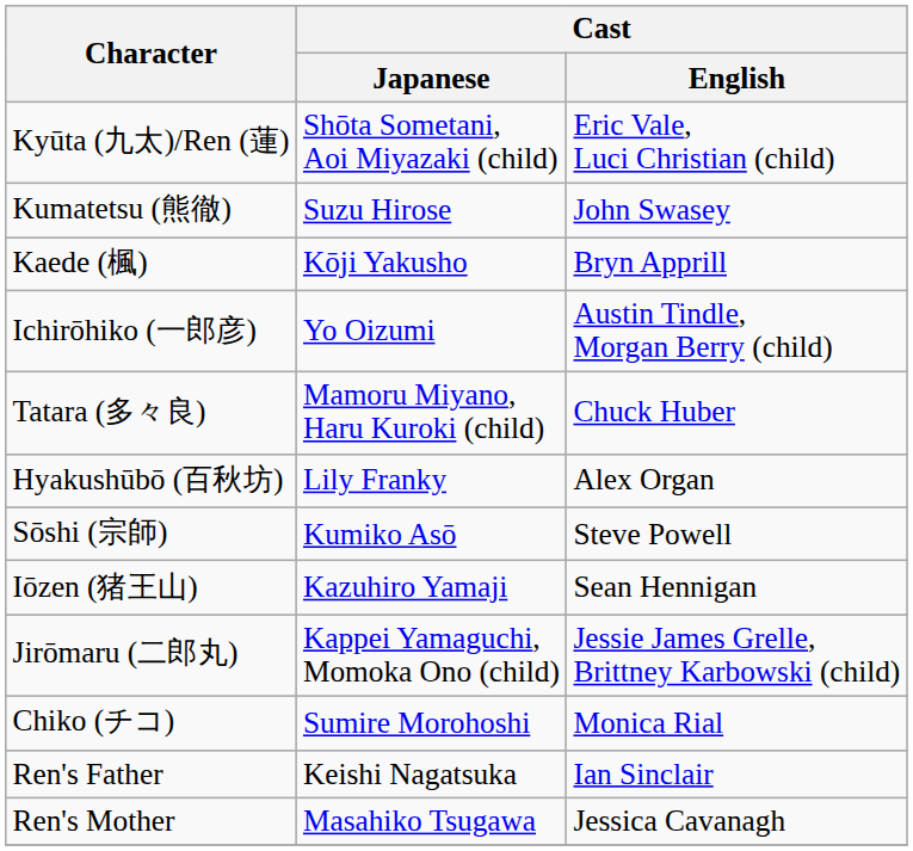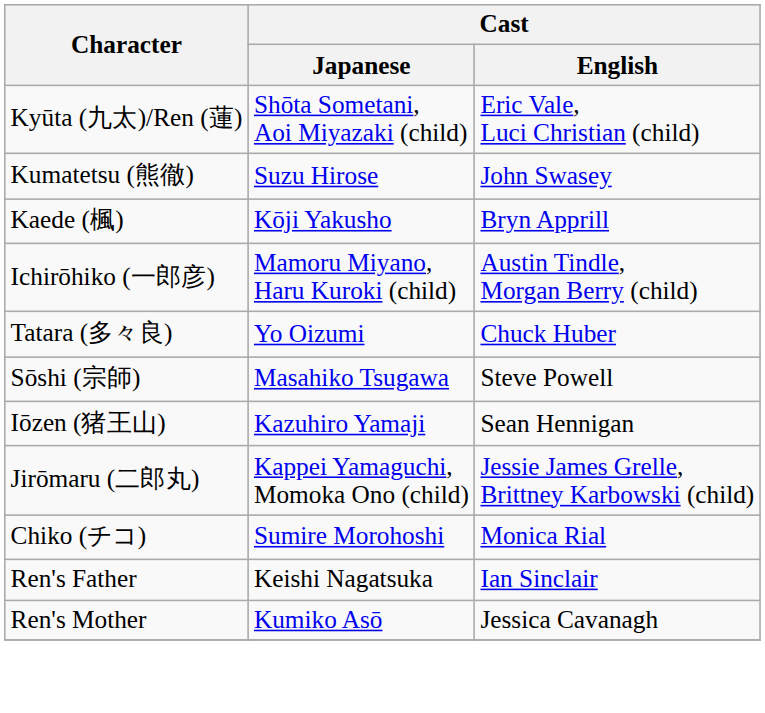 <table class="wikitable">
 <tr>
 <th rowspan=2>Character <br></th>
 <th colspan=2>Cast</th>
 </tr>
 <tr>
 <th>Japanese</th>
 <th>English</th>
 </tr>
 <tr>
 <td>Kyūta (九太)/Ren (蓮)</td>
 <td><a href='#'>Shōta Sometani</a>,<br><a href='#'>Aoi Miyazaki</a> (child)</td>
 <td><a href='#'>Eric Vale</a>,<br><a href='#'>Luci Christian</a> (child)</td>
 </tr>
 <tr>
 <td>Kumatetsu (熊徹)</td>
 <td><a href='#'>Suzu Hirose</a></td>
 <td><a href='#'>John Swasey</a></td>
 </tr>
 <tr>
 <td>Kaede (楓)</td>
 <td><a href='#'>Kōji Yakusho</a></td>
 <td><a href='#'>Bryn Apprill</a></td>
 </tr>
 <tr>
 <td>Ichirōhiko (一郎彦)</td>
-<td><a href='#'>Yo Oizumi</a></td>
+<td><a href='#'>Mamoru Miyano</a>,<br><a href='#'>Haru Kuroki</a> (child)</td>
 <td><a href='#'>Austin Tindle</a>,<br> <a href='#'>Morgan Berry</a> (child)</td>
 </tr>
 <tr>
 <td>Tatara (多々良)</td>
-<td><a href='#'>Mamoru Miyano</a>,<br><a href='#'>Haru Kuroki</a> (child)</td>
+<td><a href='#'>Yo Oizumi</a></td>
 <td><a href='#'>Chuck Huber</a></td>
 </tr>
 <tr>
-<td>Hyakushūbō (百秋坊)</td>
-<td><a href='#'>Lily Franky</a></td>
-<td>Alex Organ</td>
-</tr>
-<tr>
 <td>Sōshi (宗師)</td>
-<td><a href='#'>Kumiko Asō</a></td>
+<td><a href='#'>Masahiko Tsugawa</a></td>
 <td>Steve Powell</td>
 </tr>
 <tr>
 <td>Iōzen (猪王山)</td>
 <td><a href='#'>Kazuhiro Yamaji</a></td>
 <td>Sean Hennigan</td>
 </tr>
 <tr>
 <td>Jirōmaru (二郎丸)</td>
 <td><a href='#'>Kappei Yamaguchi</a>,<br>Momoka Ono (child)</td>
 <td><a href='#'>Jessie James Grelle</a>,<br><a href='#'>Brittney Karbowski</a> (child)</td>
 </tr>
 <tr>
 <td>Chiko (チコ)</td>
 <td><a href='#'>Sumire Morohoshi</a></td>
 <td><a href='#'>Monica Rial</a></td>
 </tr>
 <tr>
 <td>Ren's Father</td>
 <td>Keishi Nagatsuka</td>
 <td><a href='#'>Ian Sinclair</a></td>
 </tr>
 <tr>
 <td>Ren's Mother</td>
-<td><a href='#'>Masahiko Tsugawa</a></td>
+<td><a href='#'>Kumiko Asō</a></td>
 <td>Jessica Cavanagh</td>
 </tr>
 <tr>
 </tr>
 </table>
